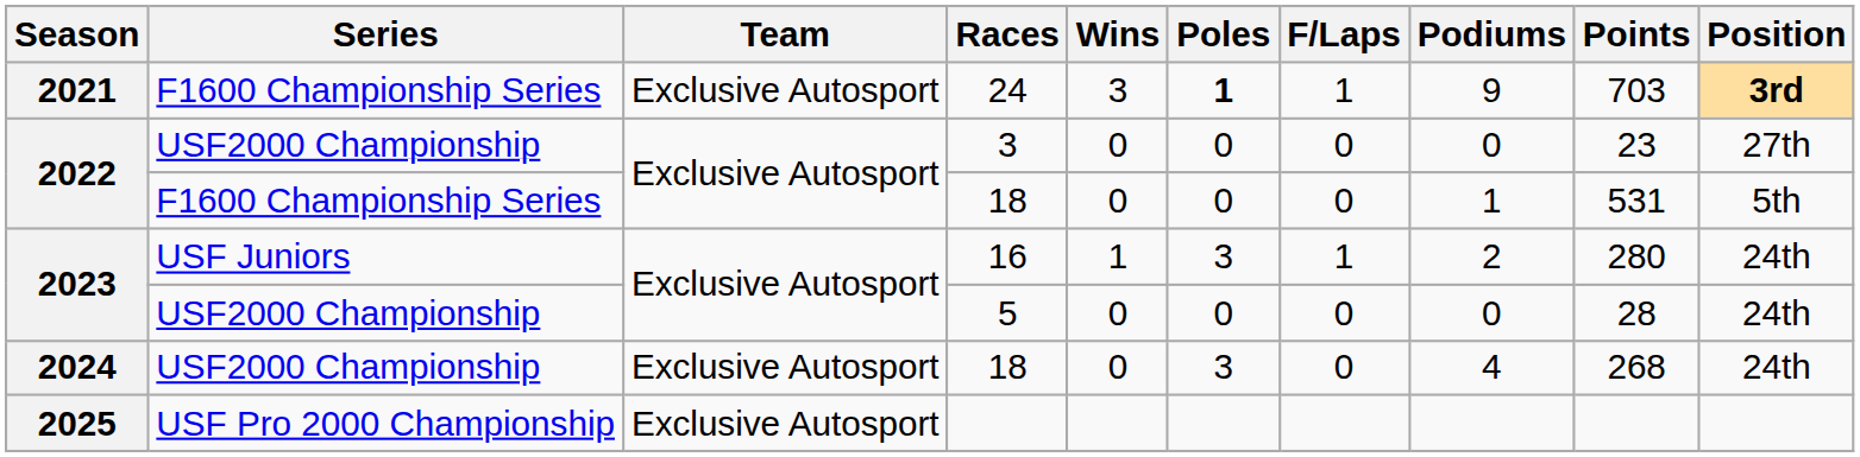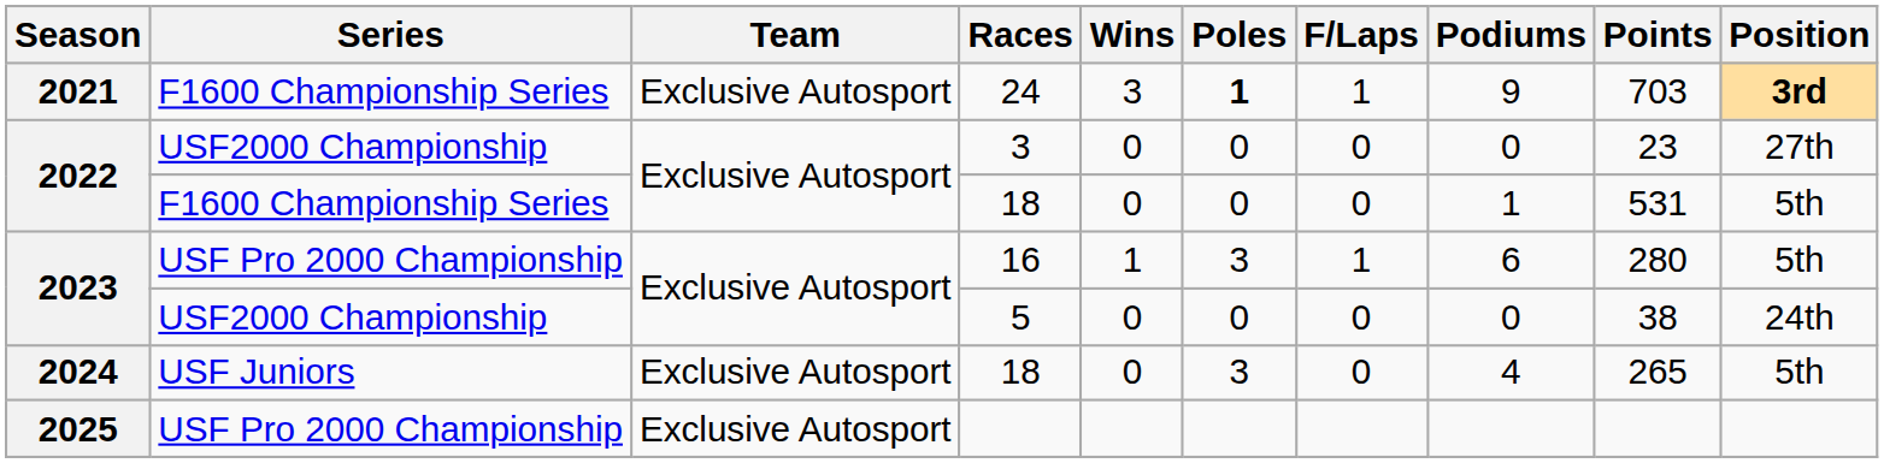 <table class="wikitable" style="font-size: 90%; text-align:center">
 <tr>
 <th>Season</th>
 <th>Series</th>
 <th>Team</th>
 <th>Races</th>
 <th>Wins</th>
 <th><strong>Poles</strong></th>
 <th>F/Laps</th>
 <th>Podiums</th>
 <th>Points</th>
 <th>Position</th>
 </tr>
 <tr>
 <th>2021</th>
 <td align="left"><a href='#'>F1600 Championship Series</a></td>
 <td align="left">Exclusive Autosport</td>
 <td>24</td>
 <td>3</td>
 <td><strong>1</strong></td>
 <td>1</td>
 <td>9</td>
 <td>703</td>
 <td style="background:#FFDF9F;"><strong>3rd</strong></td>
 </tr>
 <tr>
 <th rowspan="2">2022</th>
 <td align="left"><a href='#'>USF2000 Championship</a></td>
 <td rowspan="2" align="left">Exclusive Autosport</td>
 <td>3</td>
 <td>0</td>
 <td>0</td>
 <td>0</td>
 <td>0</td>
 <td>23</td>
 <td>27th</td>
 </tr>
 <tr>
 <td align="left"><a href='#'>F1600 Championship Series</a></td>
 <td>18</td>
 <td>0</td>
 <td>0</td>
 <td>0</td>
 <td>1</td>
 <td>531</td>
 <td>5th</td>
 </tr>
 <tr>
 <th rowspan="2">2023</th>
-<td align="left"><a href='#'>USF Juniors</a></td>
+<td align=left><a href='#'>USF Pro 2000 Championship</a></td>
 <td rowspan="2" align="left">Exclusive Autosport</td>
 <td>16</td>
 <td>1</td>
 <td>3</td>
 <td>1</td>
-<td>2</td>
+<td>6</td>
 <td>280</td>
-<td>24th</td>
+<td>5th</td>
 </tr>
 <tr>
 <td align="left"><a href='#'>USF2000 Championship</a></td>
 <td>5</td>
 <td>0</td>
 <td>0</td>
 <td>0</td>
 <td>0</td>
-<td>28</td>
+<td>38</td>
 <td>24th</td>
 </tr>
 <tr>
 <th>2024</th>
-<td align="left"><a href='#'>USF2000 Championship</a></td>
+<td align="left"><a href='#'>USF Juniors</a></td>
 <td align="left">Exclusive Autosport</td>
 <td>18</td>
 <td>0</td>
 <td>3</td>
 <td>0</td>
 <td>4</td>
-<td>268</td>
-<td>24th</td>
+<td>265</td>
+<td>5th</td>
 </tr>
 <tr>
 <th>2025</th>
 <td align=left><a href='#'>USF Pro 2000 Championship</a></td>
 <td align=left>Exclusive Autosport</td>
 <td></td>
 <td></td>
 <td></td>
 <td></td>
 <td></td>
 <td></td>
 <td></td>
 </tr>
 </table>
